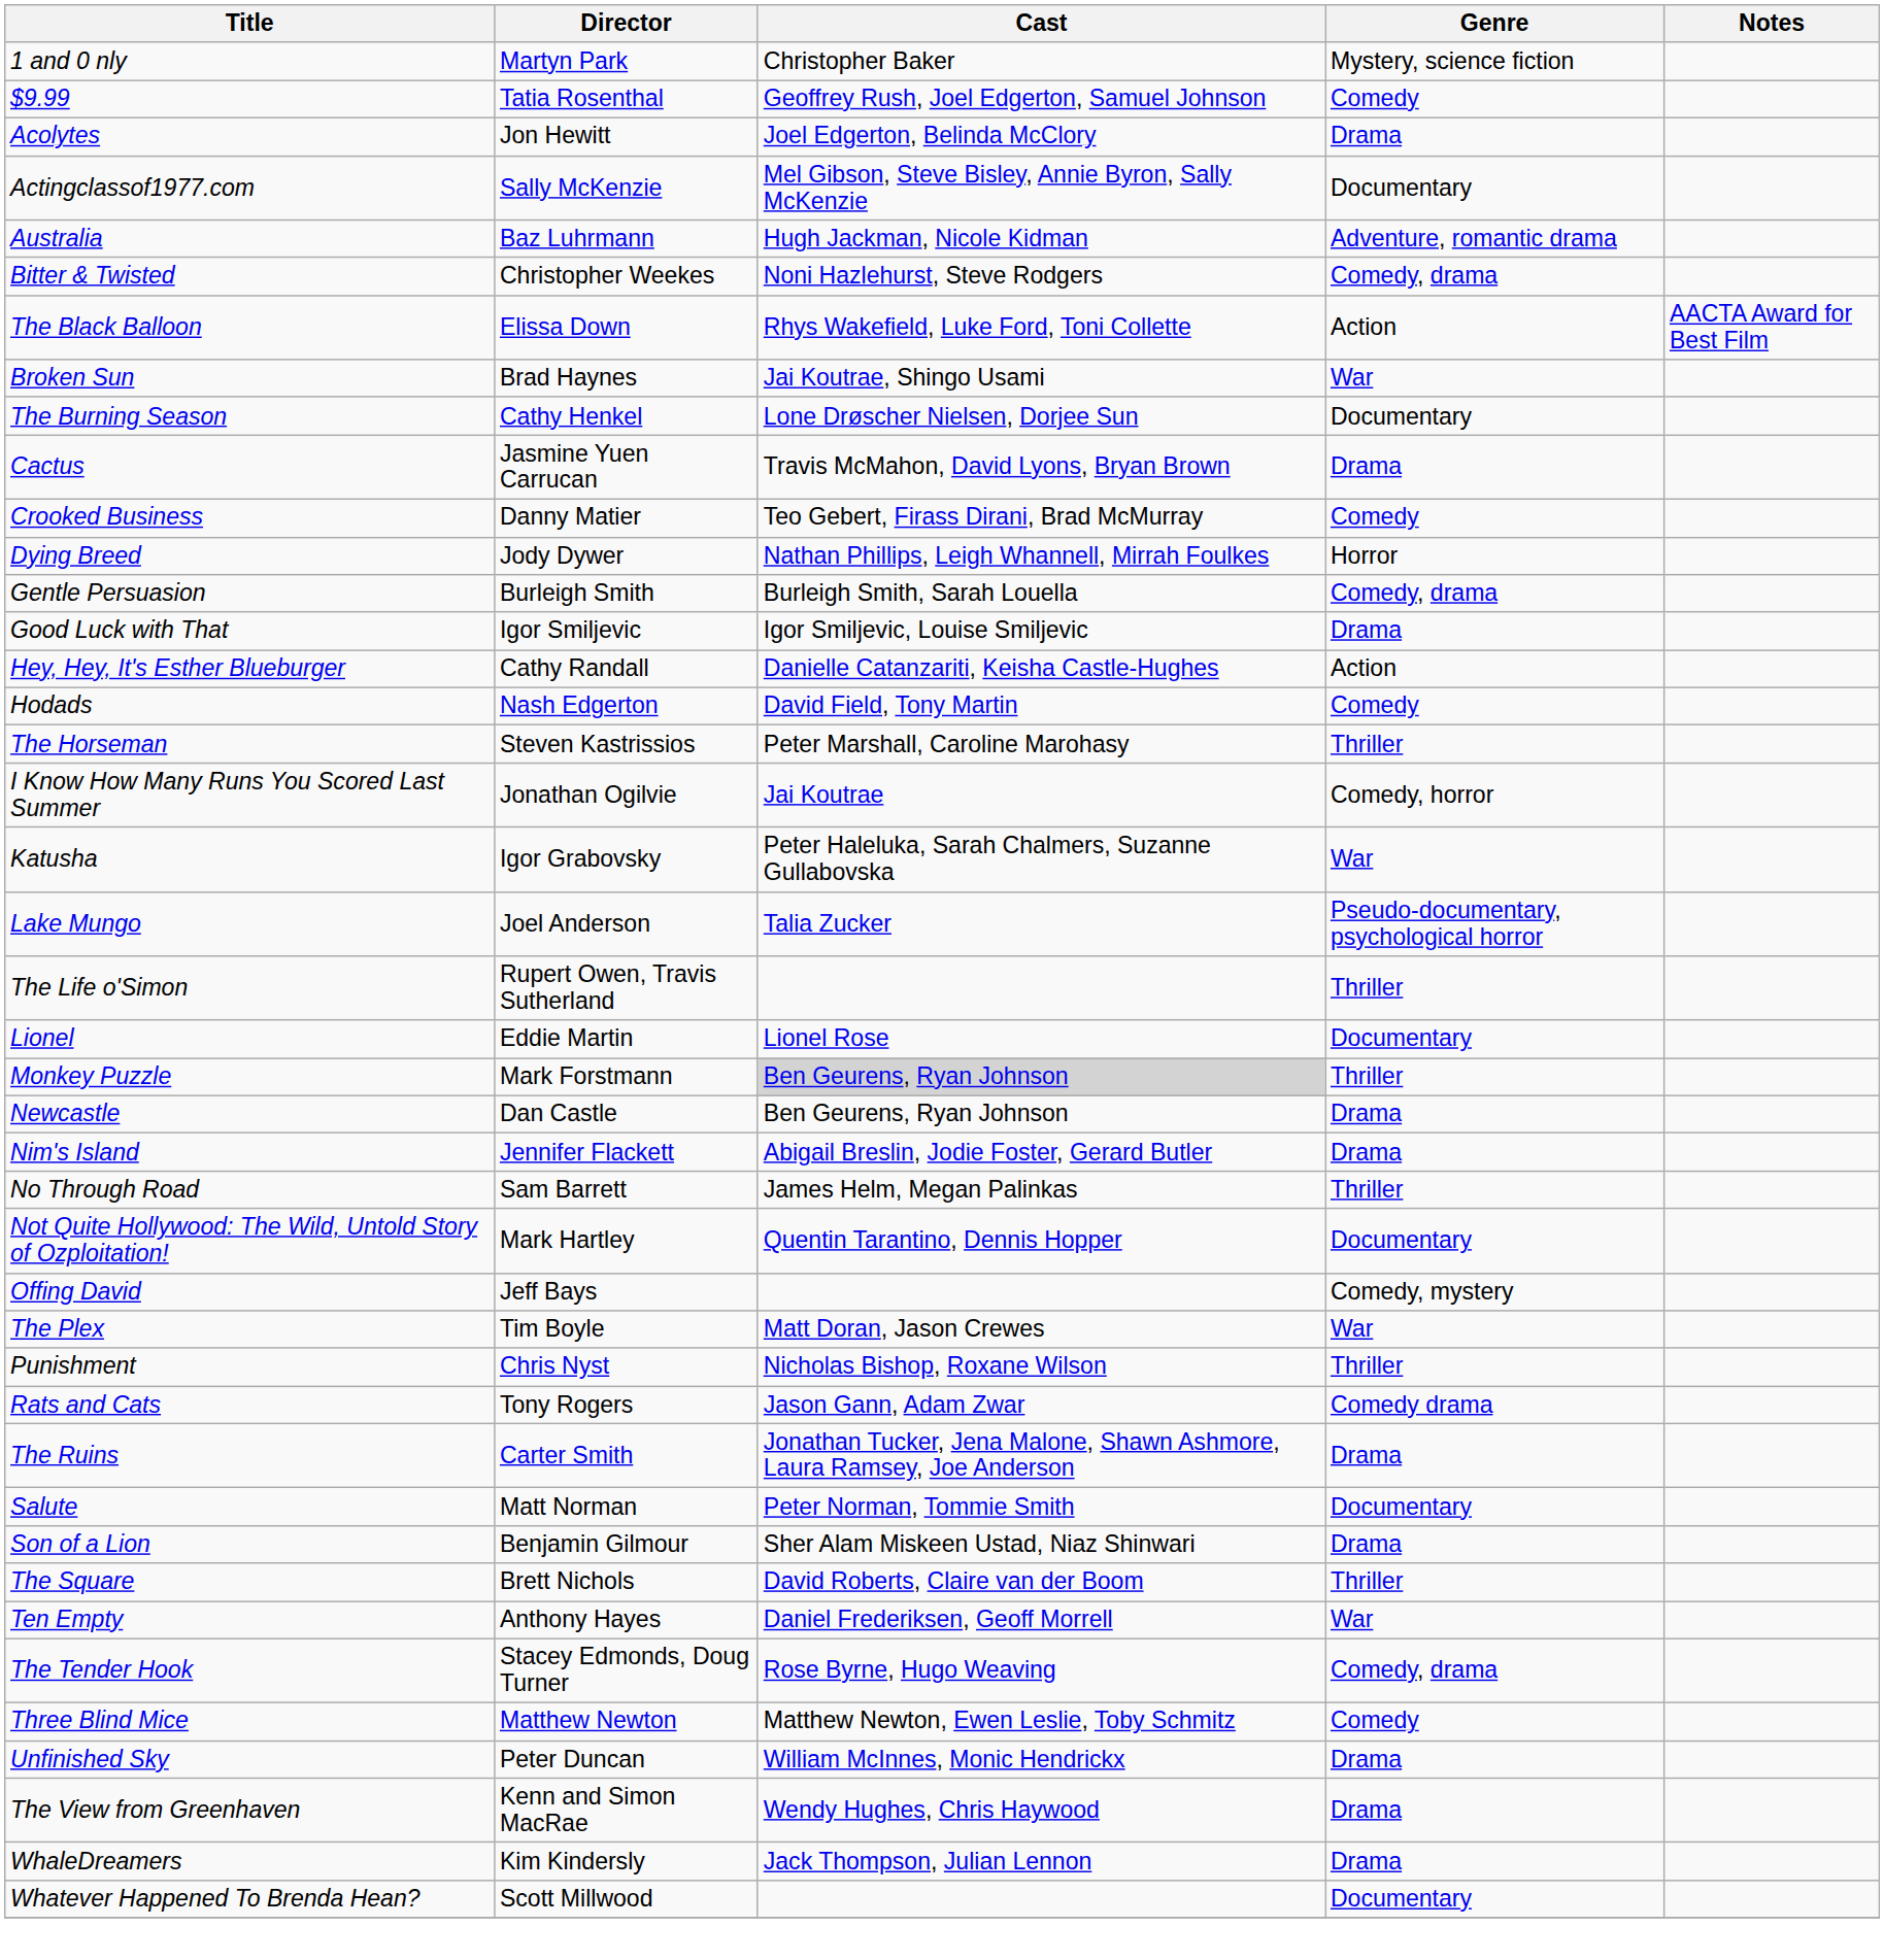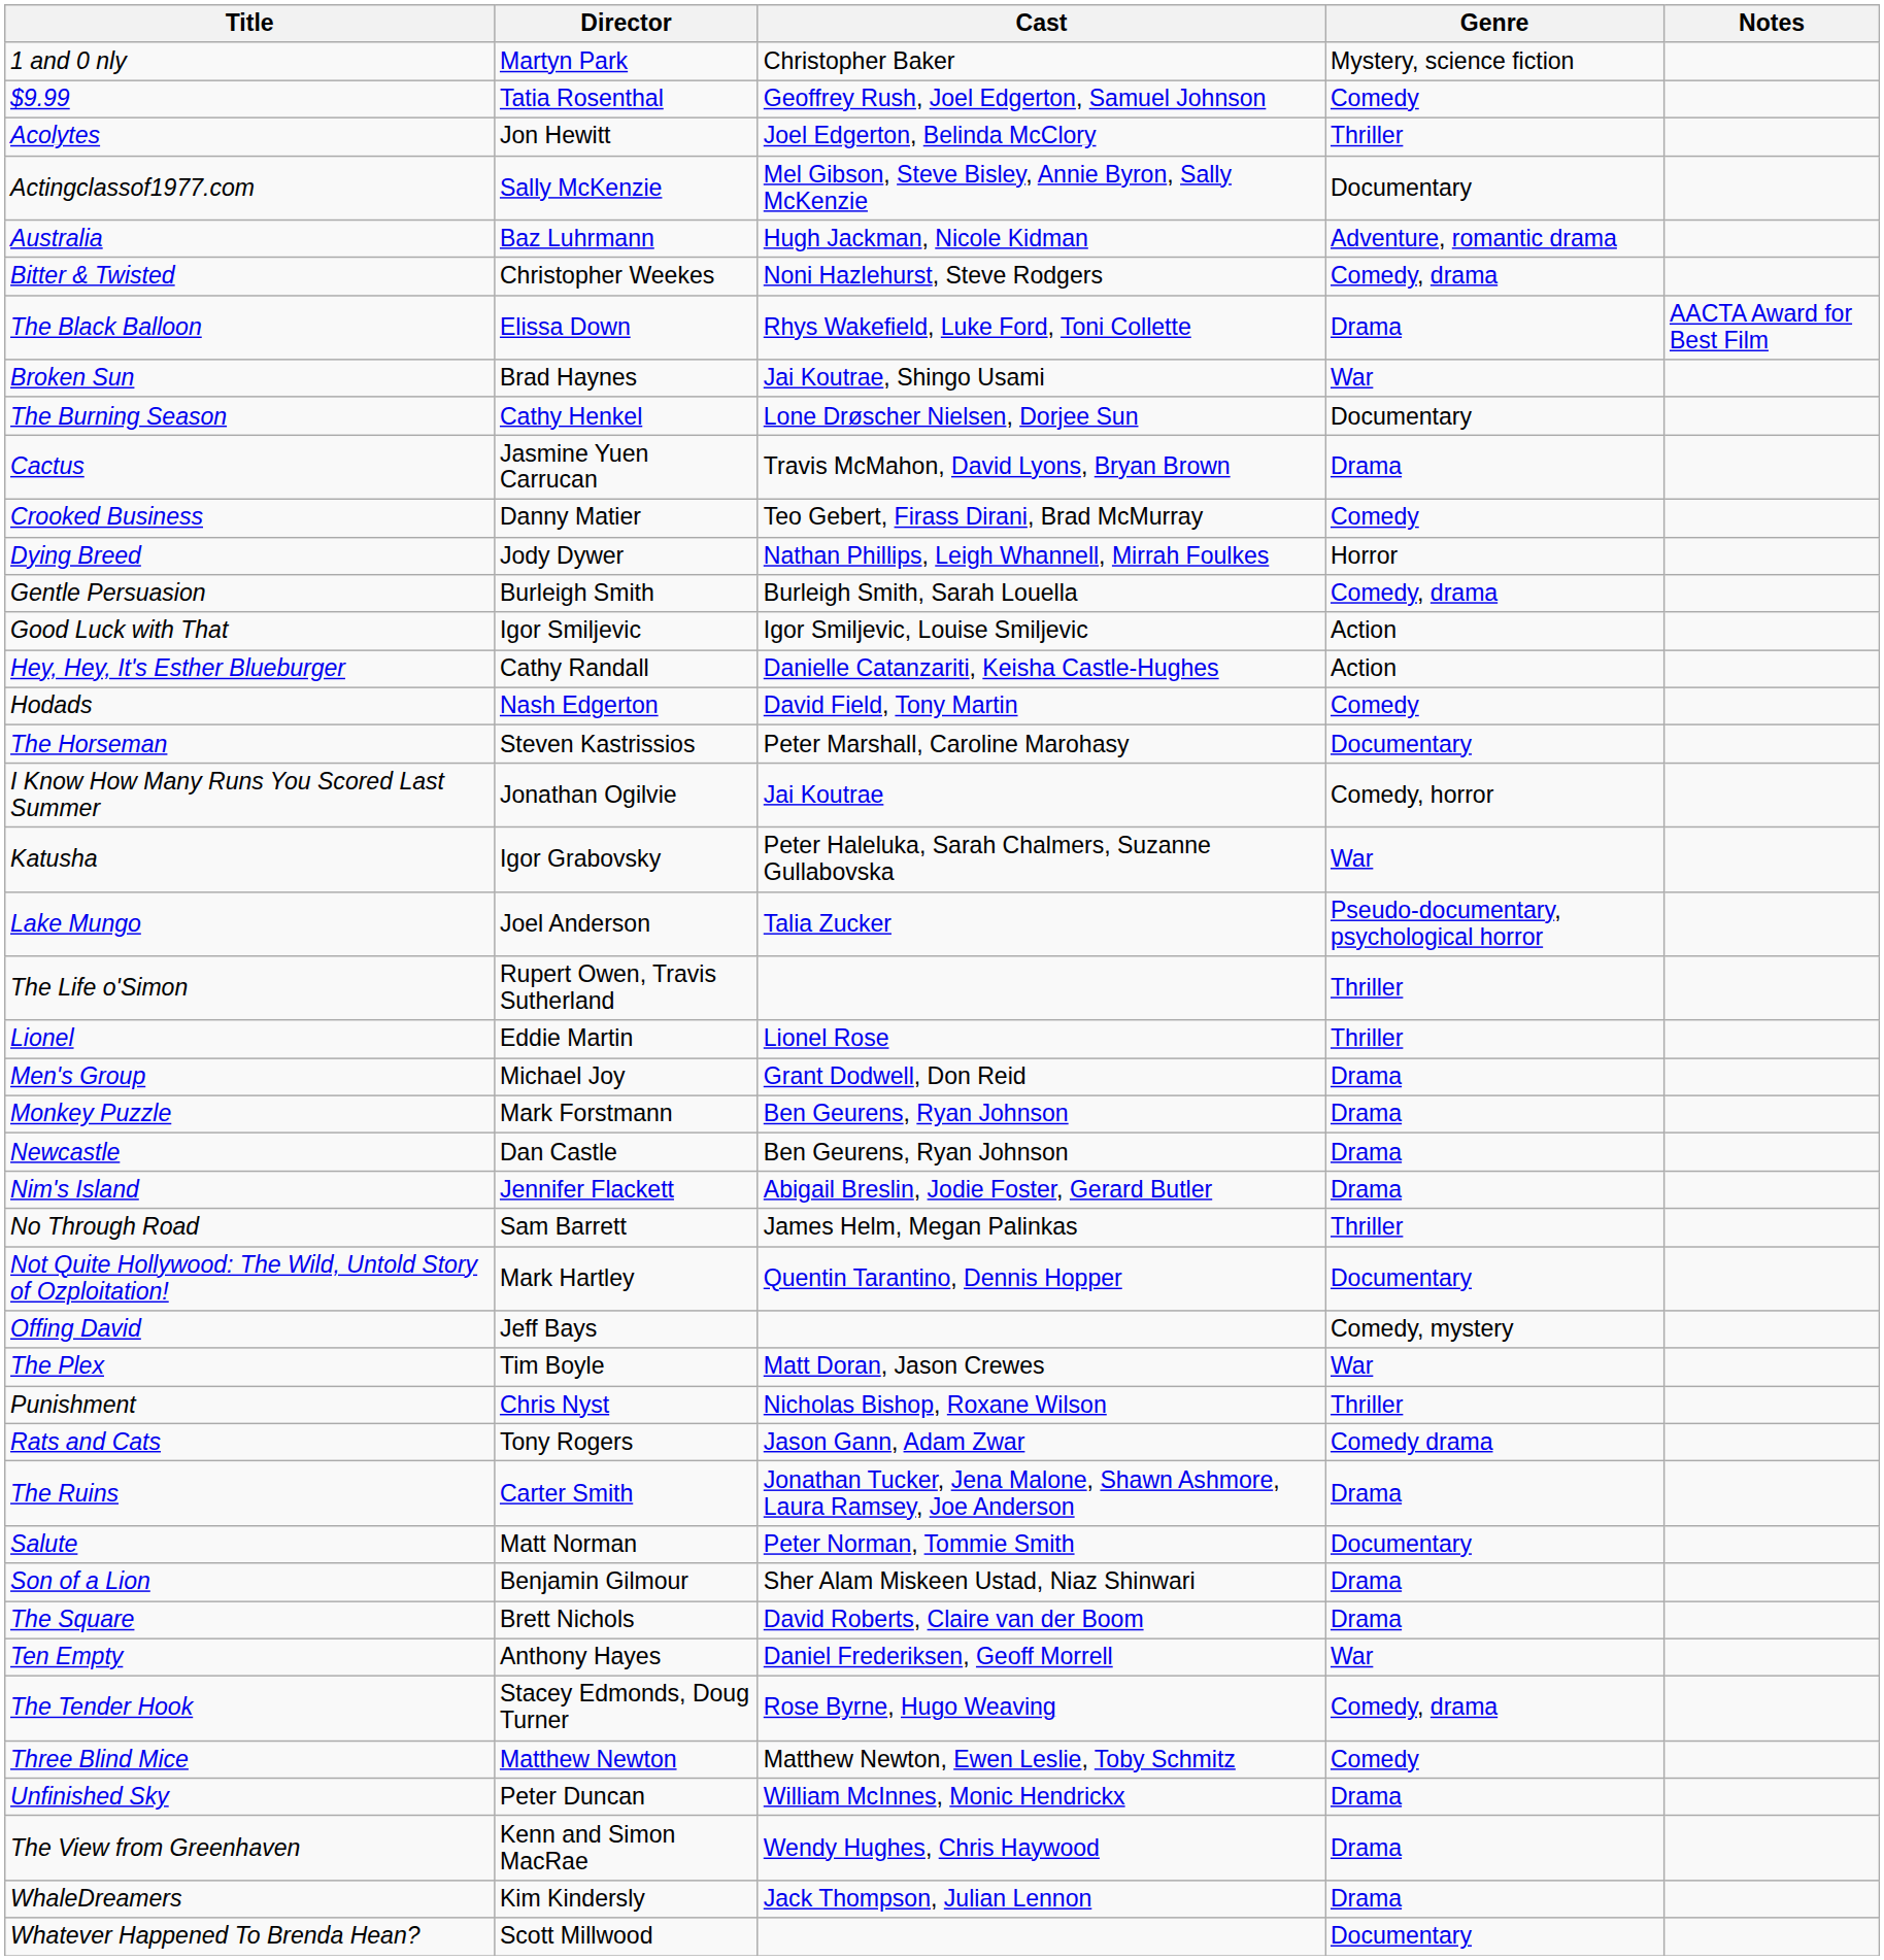 <table class="wikitable sortable" style="width:100%;">
 <tr>
 <th>Title</th>
 <th>Director</th>
 <th>Cast</th>
 <th>Genre</th>
 <th>Notes</th>
 </tr>
 <tr>
 <td><em>1 and 0 nly</em></td>
 <td><a href='#'>Martyn Park</a></td>
 <td>Christopher Baker</td>
 <td>Mystery, science fiction</td>
 <td></td>
 </tr>
 <tr>
 <td><em><a href='#'>$9.99</a></em></td>
 <td><a href='#'>Tatia Rosenthal</a></td>
 <td><a href='#'>Geoffrey Rush</a>, <a href='#'>Joel Edgerton</a>, <a href='#'>Samuel Johnson</a></td>
 <td><a href='#'>Comedy</a></td>
 <td></td>
 </tr>
 <tr>
 <td><em><a href='#'>Acolytes</a></em></td>
 <td>Jon Hewitt</td>
 <td><a href='#'>Joel Edgerton</a>, <a href='#'>Belinda McClory</a></td>
-<td><a href='#'>Drama</a></td>
+<td><a href='#'>Thriller</a></td>
 <td></td>
 </tr>
 <tr>
 <td><em>Actingclassof1977.com</em></td>
 <td><a href='#'>Sally McKenzie</a></td>
 <td><a href='#'>Mel Gibson</a>, <a href='#'>Steve Bisley</a>, <a href='#'>Annie Byron</a>, <a href='#'>Sally McKenzie</a></td>
 <td>Documentary</td>
 <td></td>
 </tr>
 <tr>
 <td><em><a href='#'>Australia</a></em></td>
 <td><a href='#'>Baz Luhrmann</a></td>
 <td><a href='#'>Hugh Jackman</a>, <a href='#'>Nicole Kidman</a></td>
 <td><a href='#'>Adventure</a>, <a href='#'>romantic drama</a></td>
 <td></td>
 </tr>
 <tr>
 <td><em><a href='#'>Bitter & Twisted</a></em></td>
 <td>Christopher Weekes</td>
 <td><a href='#'>Noni Hazlehurst</a>, Steve Rodgers</td>
 <td><a href='#'>Comedy</a>, <a href='#'>drama</a></td>
 <td></td>
 </tr>
 <tr>
 <td><em> <a href='#'>The Black Balloon</a></em></td>
 <td><a href='#'>Elissa Down</a></td>
 <td><a href='#'>Rhys Wakefield</a>, <a href='#'>Luke Ford</a>, <a href='#'>Toni Collette</a></td>
-<td>Action</td>
+<td><a href='#'>Drama</a></td>
 <td><a href='#'>AACTA Award for Best Film</a></td>
 </tr>
 <tr>
 <td><em><a href='#'>Broken Sun</a></em></td>
 <td>Brad Haynes</td>
 <td><a href='#'>Jai Koutrae</a>, Shingo Usami</td>
 <td><a href='#'>War</a></td>
 <td></td>
 </tr>
 <tr>
 <td><em><a href='#'>The Burning Season</a></em></td>
 <td><a href='#'>Cathy Henkel</a></td>
 <td><a href='#'>Lone Drøscher Nielsen</a>, <a href='#'>Dorjee Sun</a></td>
 <td>Documentary</td>
 <td></td>
 </tr>
 <tr>
 <td><em><a href='#'>Cactus</a></em></td>
 <td>Jasmine Yuen Carrucan</td>
 <td>Travis McMahon, <a href='#'>David Lyons</a>, <a href='#'>Bryan Brown</a></td>
 <td><a href='#'>Drama</a></td>
 <td></td>
 </tr>
 <tr>
 <td><em><a href='#'>Crooked Business</a></em></td>
 <td>Danny Matier</td>
 <td>Teo Gebert, <a href='#'>Firass Dirani</a>, Brad McMurray</td>
 <td><a href='#'>Comedy</a></td>
 <td></td>
 </tr>
 <tr>
 <td><em><a href='#'>Dying Breed</a></em></td>
 <td>Jody Dywer</td>
 <td><a href='#'>Nathan Phillips</a>, <a href='#'>Leigh Whannell</a>, <a href='#'>Mirrah Foulkes</a></td>
 <td>Horror</td>
 <td></td>
 </tr>
 <tr>
 <td><em>Gentle Persuasion</em></td>
 <td>Burleigh Smith</td>
 <td>Burleigh Smith, Sarah Louella</td>
 <td><a href='#'>Comedy</a>, <a href='#'>drama</a></td>
 <td></td>
 </tr>
 <tr>
 <td><em>Good Luck with That</em></td>
 <td>Igor Smiljevic</td>
 <td>Igor Smiljevic, Louise Smiljevic</td>
-<td><a href='#'>Drama</a></td>
+<td>Action</td>
 <td></td>
 </tr>
 <tr>
 <td><em><a href='#'>Hey, Hey, It's Esther Blueburger</a></em></td>
 <td>Cathy Randall</td>
 <td><a href='#'>Danielle Catanzariti</a>, <a href='#'>Keisha Castle-Hughes</a></td>
 <td>Action</td>
 <td></td>
 </tr>
 <tr>
 <td><em>Hodads</em></td>
 <td><a href='#'>Nash Edgerton</a></td>
 <td><a href='#'>David Field</a>, <a href='#'>Tony Martin</a></td>
 <td><a href='#'>Comedy</a></td>
 <td></td>
 </tr>
 <tr>
 <td><em><a href='#'>The Horseman</a></em></td>
 <td>Steven Kastrissios</td>
 <td>Peter Marshall, Caroline Marohasy</td>
-<td><a href='#'>Thriller</a></td>
+<td><a href='#'>Documentary</a></td>
 <td></td>
 </tr>
 <tr>
 <td><em>I Know How Many Runs You Scored Last Summer</em></td>
 <td>Jonathan Ogilvie</td>
 <td><a href='#'>Jai Koutrae</a></td>
 <td>Comedy, horror</td>
 <td></td>
 </tr>
 <tr>
 <td><em>Katusha</em></td>
 <td>Igor Grabovsky</td>
 <td>Peter Haleluka, Sarah Chalmers, Suzanne Gullabovska</td>
 <td><a href='#'>War</a></td>
 <td></td>
 </tr>
 <tr>
 <td><em><a href='#'>Lake Mungo</a></em></td>
 <td>Joel Anderson</td>
 <td><a href='#'>Talia Zucker</a></td>
 <td><a href='#'>Pseudo-documentary</a>, <a href='#'>psychological horror</a></td>
 <td></td>
 </tr>
 <tr>
 <td><em>The Life o'Simon</em></td>
 <td>Rupert Owen, Travis Sutherland</td>
 <td></td>
 <td><a href='#'>Thriller</a></td>
 <td></td>
 </tr>
 <tr>
 <td><em> <a href='#'>Lionel</a></em></td>
 <td>Eddie Martin</td>
 <td><a href='#'>Lionel Rose</a></td>
-<td><a href='#'>Documentary</a></td>
+<td><a href='#'>Thriller</a></td>
+<td></td>
+</tr>
+<tr>
+<td><em><a href='#'>Men's Group</a></em></td>
+<td>Michael Joy</td>
+<td><a href='#'>Grant Dodwell</a>, Don Reid</td>
+<td><a href='#'>Drama</a></td>
 <td></td>
 </tr>
 <tr>
 <td><em><a href='#'>Monkey Puzzle</a></em></td>
 <td>Mark Forstmann</td>
-<td style="background: lightgrey;"><a href='#'>Ben Geurens</a>, <a href='#'>Ryan Johnson</a></td>
-<td><a href='#'>Thriller</a></td>
+<td><a href='#'>Ben Geurens</a>, <a href='#'>Ryan Johnson</a></td>
+<td><a href='#'>Drama</a></td>
 <td></td>
 </tr>
 <tr>
 <td><em><a href='#'>Newcastle</a> </em></td>
 <td>Dan Castle</td>
 <td>Ben Geurens, Ryan Johnson</td>
 <td><a href='#'>Drama</a></td>
 <td></td>
 </tr>
 <tr>
 <td><em><a href='#'>Nim's Island</a></em></td>
 <td><a href='#'>Jennifer Flackett</a></td>
 <td><a href='#'>Abigail Breslin</a>, <a href='#'>Jodie Foster</a>, <a href='#'>Gerard Butler</a></td>
 <td><a href='#'>Drama</a></td>
 <td></td>
 </tr>
 <tr>
 <td><em>No Through Road</em></td>
 <td>Sam Barrett</td>
 <td>James Helm, Megan Palinkas</td>
 <td><a href='#'>Thriller</a></td>
 <td></td>
 </tr>
 <tr>
 <td><em> <a href='#'>Not Quite Hollywood: The Wild, Untold Story of Ozploitation!</a></em></td>
 <td>Mark Hartley</td>
 <td><a href='#'>Quentin Tarantino</a>, <a href='#'>Dennis Hopper</a></td>
 <td><a href='#'>Documentary</a></td>
 <td></td>
 </tr>
 <tr>
 <td><em><a href='#'>Offing David</a></em></td>
 <td>Jeff Bays</td>
 <td></td>
 <td>Comedy, mystery</td>
 <td></td>
 </tr>
 <tr>
 <td><em><a href='#'>The Plex</a></em></td>
 <td>Tim Boyle</td>
 <td><a href='#'>Matt Doran</a>, Jason Crewes</td>
 <td><a href='#'>War</a></td>
 <td></td>
 </tr>
 <tr>
 <td><em>Punishment</em></td>
 <td><a href='#'>Chris Nyst</a></td>
 <td><a href='#'>Nicholas Bishop</a>, <a href='#'>Roxane Wilson</a></td>
 <td><a href='#'>Thriller</a></td>
 <td></td>
 </tr>
 <tr>
 <td><em><a href='#'>Rats and Cats</a></em></td>
 <td>Tony Rogers</td>
 <td><a href='#'>Jason Gann</a>, <a href='#'>Adam Zwar</a></td>
 <td><a href='#'>Comedy drama</a></td>
 <td></td>
 </tr>
 <tr>
 <td><em><a href='#'>The Ruins</a></em></td>
 <td><a href='#'>Carter Smith</a></td>
 <td><a href='#'>Jonathan Tucker</a>, <a href='#'>Jena Malone</a>, <a href='#'>Shawn Ashmore</a>, <a href='#'>Laura Ramsey</a>, <a href='#'>Joe Anderson</a></td>
 <td><a href='#'>Drama</a></td>
 <td></td>
 </tr>
 <tr>
 <td><em><a href='#'>Salute</a></em></td>
 <td>Matt Norman</td>
 <td><a href='#'>Peter Norman</a>, <a href='#'>Tommie Smith</a></td>
 <td><a href='#'>Documentary</a></td>
 <td></td>
 </tr>
 <tr>
 <td><em><a href='#'>Son of a Lion</a></em></td>
 <td>Benjamin Gilmour</td>
 <td>Sher Alam Miskeen Ustad, Niaz Shinwari</td>
 <td><a href='#'>Drama</a></td>
 <td></td>
 </tr>
 <tr>
 <td><em><a href='#'>The Square</a></em></td>
 <td>Brett Nichols</td>
 <td><a href='#'>David Roberts</a>, <a href='#'>Claire van der Boom</a></td>
-<td><a href='#'>Thriller</a></td>
+<td><a href='#'>Drama</a></td>
 <td></td>
 </tr>
 <tr>
 <td><em><a href='#'>Ten Empty</a></em></td>
 <td>Anthony Hayes</td>
 <td><a href='#'>Daniel Frederiksen</a>, <a href='#'>Geoff Morrell</a></td>
 <td><a href='#'>War</a></td>
 <td></td>
 </tr>
 <tr>
 <td><em><a href='#'>The Tender Hook</a></em></td>
 <td>Stacey Edmonds, Doug Turner</td>
 <td><a href='#'>Rose Byrne</a>, <a href='#'>Hugo Weaving</a></td>
 <td><a href='#'>Comedy</a>, <a href='#'>drama</a></td>
 <td></td>
 </tr>
 <tr>
 <td><em><a href='#'>Three Blind Mice</a></em></td>
 <td><a href='#'>Matthew Newton</a></td>
 <td>Matthew Newton, <a href='#'>Ewen Leslie</a>, <a href='#'>Toby Schmitz</a></td>
 <td><a href='#'>Comedy</a></td>
 <td></td>
 </tr>
 <tr>
 <td><em><a href='#'>Unfinished Sky</a></em></td>
 <td>Peter Duncan</td>
 <td><a href='#'>William McInnes</a>, <a href='#'>Monic Hendrickx</a></td>
 <td><a href='#'>Drama</a></td>
 <td></td>
 </tr>
 <tr>
 <td><em>The View from Greenhaven</em></td>
 <td>Kenn and Simon MacRae</td>
 <td><a href='#'>Wendy Hughes</a>, <a href='#'>Chris Haywood</a></td>
 <td><a href='#'>Drama</a></td>
 <td></td>
 </tr>
 <tr>
 <td><em>WhaleDreamers</em></td>
 <td>Kim Kindersly</td>
 <td><a href='#'>Jack Thompson</a>, <a href='#'>Julian Lennon</a></td>
 <td><a href='#'>Drama</a></td>
 <td></td>
 </tr>
 <tr>
 <td><em>Whatever Happened To Brenda Hean?</em></td>
 <td>Scott Millwood</td>
 <td></td>
 <td><a href='#'>Documentary</a></td>
 <td></td>
 </tr>
 <tr>
 </tr>
 </table>
